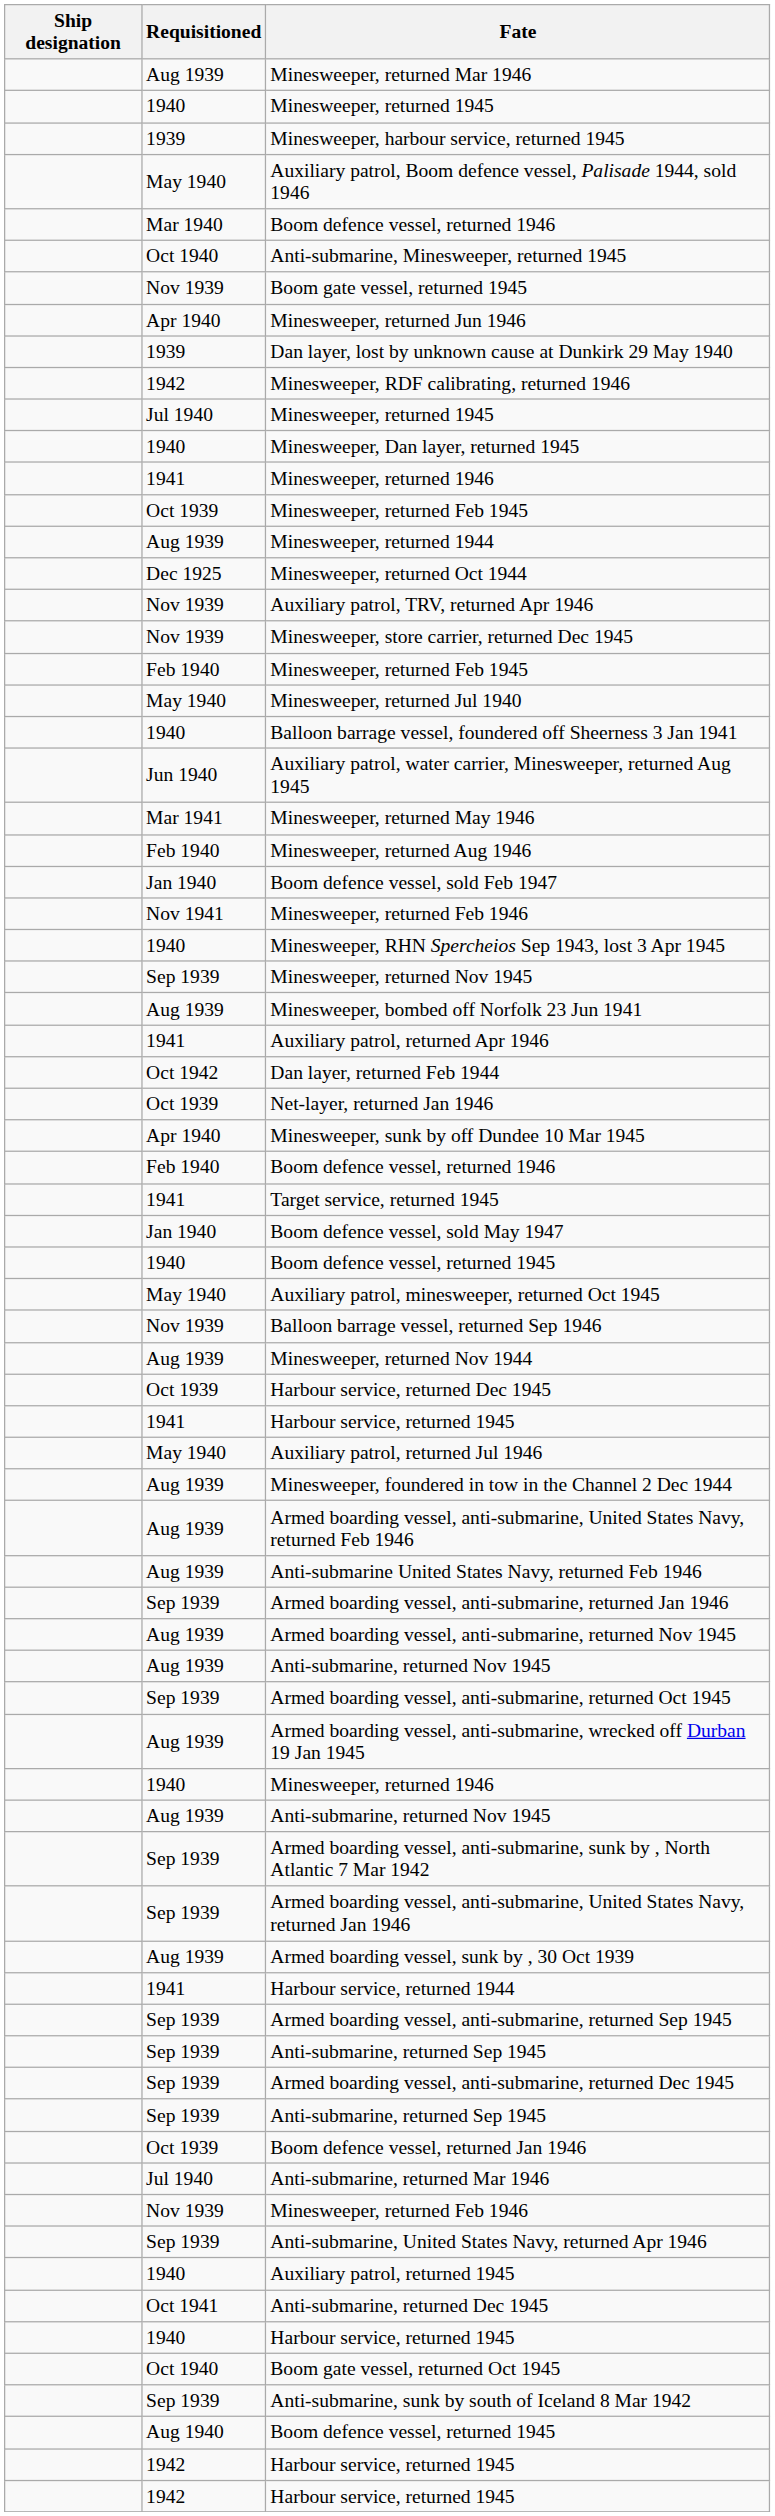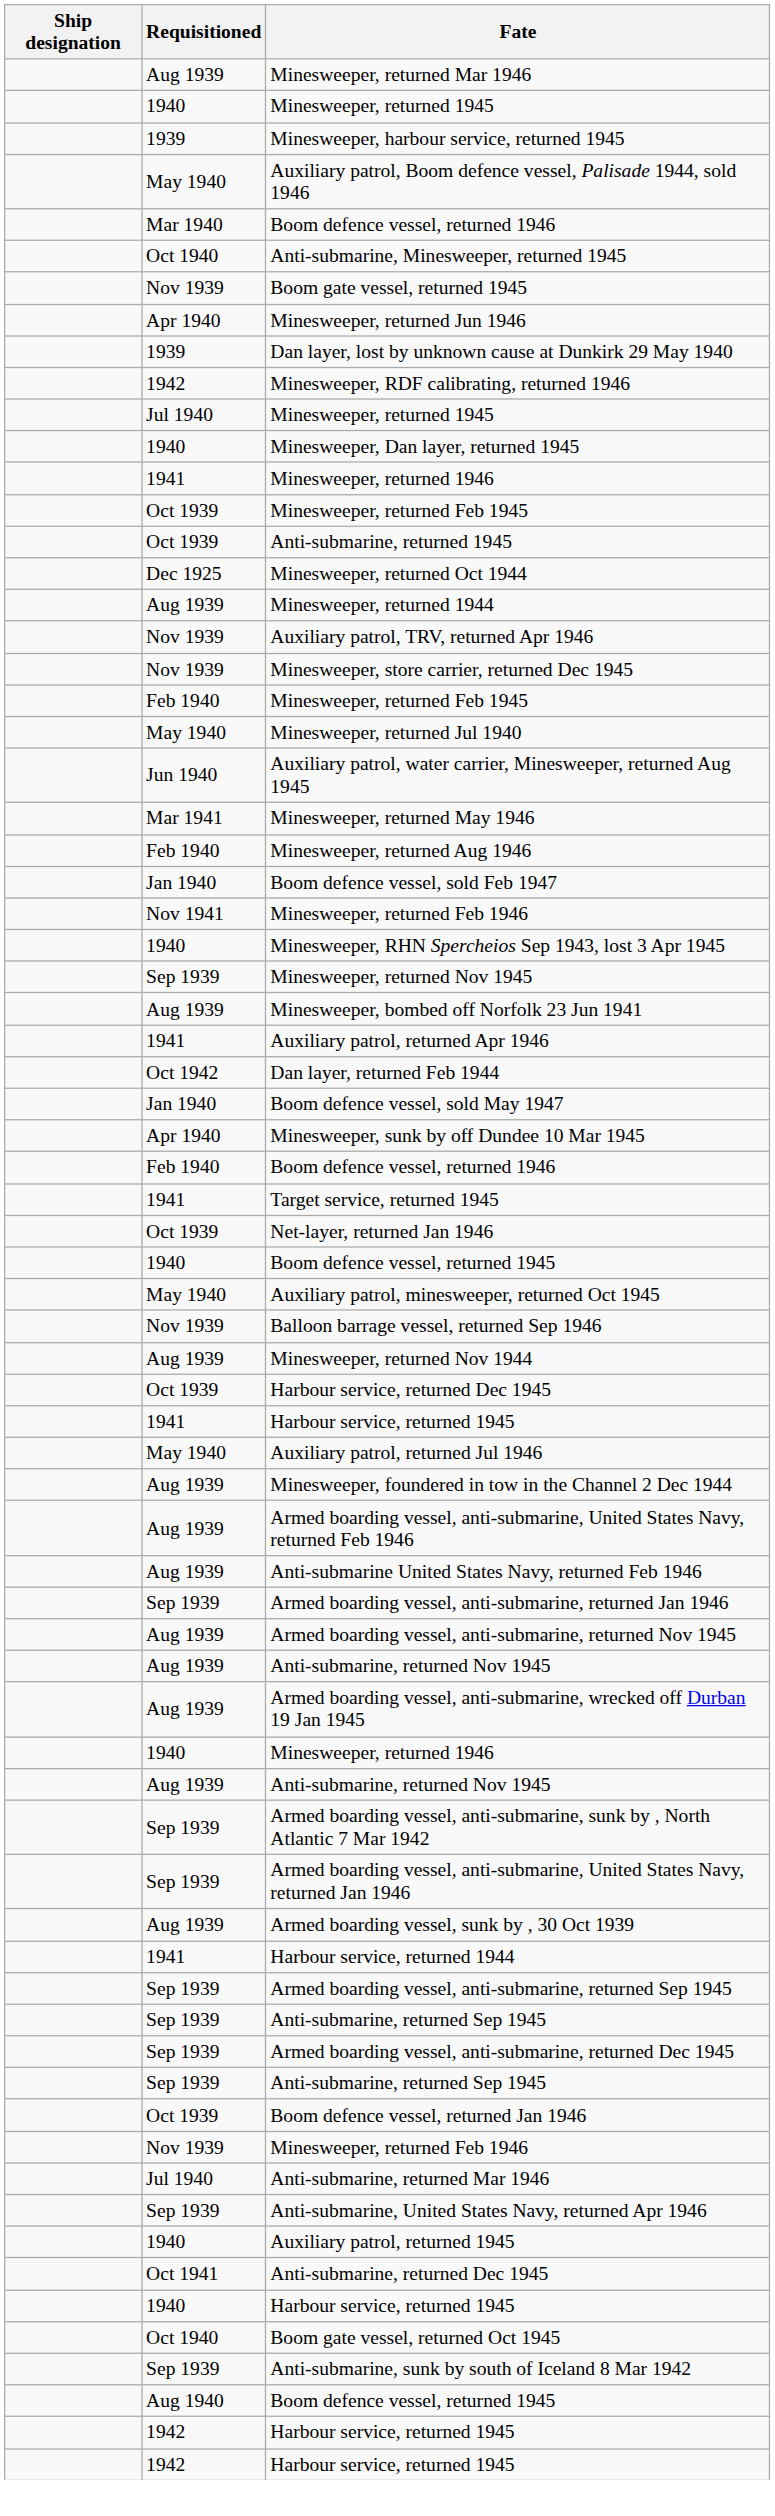 <table class="wikitable" style="font-size:97%;">
 <tr>
 <th>Ship designation</th>
 <th>Requisitioned</th>
 <th>Fate</th>
 </tr>
 <tr>
 <td></td>
 <td>Aug 1939</td>
 <td>Minesweeper, returned Mar 1946</td>
 </tr>
 <tr>
 <td></td>
 <td>1940</td>
 <td>Minesweeper, returned 1945</td>
 </tr>
 <tr>
 <td></td>
 <td>1939</td>
 <td>Minesweeper, harbour service, returned 1945</td>
 </tr>
 <tr>
 <td></td>
 <td>May 1940</td>
 <td>Auxiliary patrol, Boom defence vessel, <em>Palisade</em> 1944, sold 1946</td>
 </tr>
 <tr>
 <td></td>
 <td>Mar 1940</td>
 <td>Boom defence vessel, returned 1946</td>
 </tr>
 <tr>
 <td></td>
 <td>Oct 1940</td>
 <td>Anti-submarine, Minesweeper, returned 1945</td>
 </tr>
 <tr>
 <td></td>
 <td>Nov 1939</td>
 <td>Boom gate vessel, returned 1945</td>
 </tr>
 <tr>
 <td></td>
 <td>Apr 1940</td>
 <td>Minesweeper, returned Jun 1946</td>
 </tr>
 <tr>
 <td></td>
 <td>1939</td>
 <td>Dan layer, lost by unknown cause at Dunkirk 29 May 1940</td>
 </tr>
 <tr>
 <td></td>
 <td>1942</td>
 <td>Minesweeper, RDF calibrating, returned 1946</td>
 </tr>
 <tr>
 <td></td>
 <td>Jul 1940</td>
 <td>Minesweeper, returned 1945</td>
 </tr>
 <tr>
 <td></td>
 <td>1940</td>
 <td>Minesweeper, Dan layer, returned 1945</td>
 </tr>
 <tr>
 <td></td>
 <td>1941</td>
 <td>Minesweeper, returned 1946</td>
 </tr>
 <tr>
 <td></td>
 <td>Oct 1939</td>
 <td>Minesweeper, returned Feb 1945</td>
 </tr>
 <tr>
 <td></td>
-<td>Aug 1939</td>
-<td>Minesweeper, returned 1944</td>
+<td>Oct 1939</td>
+<td>Anti-submarine, returned 1945</td>
 </tr>
 <tr>
 <td></td>
 <td>Dec 1925</td>
 <td>Minesweeper, returned Oct 1944</td>
+</tr>
+<tr>
+<td></td>
+<td>Aug 1939</td>
+<td>Minesweeper, returned 1944</td>
 </tr>
 <tr>
 <td></td>
 <td>Nov 1939</td>
 <td>Auxiliary patrol, TRV, returned Apr 1946</td>
 </tr>
 <tr>
 <td></td>
 <td>Nov 1939</td>
 <td>Minesweeper, store carrier, returned Dec 1945</td>
 </tr>
 <tr>
 <td></td>
 <td>Feb 1940</td>
 <td>Minesweeper, returned Feb 1945</td>
 </tr>
 <tr>
 <td></td>
 <td>May 1940</td>
 <td>Minesweeper, returned Jul 1940</td>
-</tr>
-<tr>
-<td></td>
-<td>1940</td>
-<td>Balloon barrage vessel, foundered off Sheerness 3 Jan 1941</td>
 </tr>
 <tr>
 <td></td>
 <td>Jun 1940</td>
 <td>Auxiliary patrol, water carrier, Minesweeper, returned Aug 1945</td>
 </tr>
 <tr>
 <td></td>
 <td>Mar 1941</td>
 <td>Minesweeper, returned May 1946</td>
 </tr>
 <tr>
 <td></td>
 <td>Feb 1940</td>
 <td>Minesweeper, returned Aug 1946</td>
 </tr>
 <tr>
 <td></td>
 <td>Jan 1940</td>
 <td>Boom defence vessel, sold Feb 1947</td>
 </tr>
 <tr>
 <td></td>
 <td>Nov 1941</td>
 <td>Minesweeper, returned Feb 1946</td>
 </tr>
 <tr>
 <td></td>
 <td>1940</td>
 <td>Minesweeper, RHN <em>Spercheios</em> Sep 1943, lost 3 Apr 1945</td>
 </tr>
 <tr>
 <td></td>
 <td>Sep 1939</td>
 <td>Minesweeper, returned Nov 1945</td>
 </tr>
 <tr>
 <td></td>
 <td>Aug 1939</td>
 <td>Minesweeper, bombed off Norfolk 23 Jun 1941</td>
 </tr>
 <tr>
 <td></td>
 <td>1941</td>
 <td>Auxiliary patrol, returned Apr 1946</td>
 </tr>
 <tr>
 <td></td>
 <td>Oct 1942</td>
 <td>Dan layer, returned Feb 1944</td>
 </tr>
 <tr>
 <td></td>
-<td>Oct 1939</td>
-<td>Net-layer, returned Jan 1946</td>
+<td>Jan 1940</td>
+<td>Boom defence vessel, sold May 1947</td>
 </tr>
 <tr>
 <td></td>
 <td>Apr 1940</td>
 <td>Minesweeper, sunk by  off Dundee 10 Mar 1945</td>
 </tr>
 <tr>
 <td></td>
 <td>Feb 1940</td>
 <td>Boom defence vessel, returned 1946</td>
 </tr>
 <tr>
 <td></td>
 <td>1941</td>
 <td>Target service, returned 1945</td>
 </tr>
 <tr>
 <td></td>
-<td>Jan 1940</td>
-<td>Boom defence vessel, sold May 1947</td>
+<td>Oct 1939</td>
+<td>Net-layer, returned Jan 1946</td>
 </tr>
 <tr>
 <td></td>
 <td>1940</td>
 <td>Boom defence vessel, returned 1945</td>
 </tr>
 <tr>
 <td></td>
 <td>May 1940</td>
 <td>Auxiliary patrol, minesweeper, returned Oct 1945</td>
 </tr>
 <tr>
 <td></td>
 <td>Nov 1939</td>
 <td>Balloon barrage vessel, returned Sep 1946</td>
 </tr>
 <tr>
 <td></td>
 <td>Aug 1939</td>
 <td>Minesweeper, returned Nov 1944</td>
 </tr>
 <tr>
 <td></td>
 <td>Oct 1939</td>
 <td>Harbour service, returned Dec 1945</td>
 </tr>
 <tr>
 <td></td>
 <td>1941</td>
 <td>Harbour service, returned 1945</td>
 </tr>
 <tr>
 <td></td>
 <td>May 1940</td>
 <td>Auxiliary patrol, returned Jul 1946</td>
 </tr>
 <tr>
 <td></td>
 <td>Aug 1939</td>
 <td>Minesweeper, foundered in tow in the Channel 2 Dec 1944</td>
 </tr>
 <tr>
 <td></td>
 <td>Aug 1939</td>
 <td>Armed boarding vessel, anti-submarine, United States Navy, returned Feb 1946</td>
 </tr>
 <tr>
 <td></td>
 <td>Aug 1939</td>
 <td>Anti-submarine United States Navy, returned Feb 1946</td>
 </tr>
 <tr>
 <td></td>
 <td>Sep 1939</td>
 <td>Armed boarding vessel, anti-submarine, returned Jan 1946</td>
 </tr>
 <tr>
 <td></td>
 <td>Aug 1939</td>
 <td>Armed boarding vessel, anti-submarine, returned Nov 1945</td>
 </tr>
 <tr>
 <td></td>
 <td>Aug 1939</td>
 <td>Anti-submarine, returned Nov 1945</td>
 </tr>
 <tr>
 <td></td>
-<td>Sep 1939</td>
-<td>Armed boarding vessel, anti-submarine, returned Oct 1945</td>
-</tr>
-<tr>
-<td></td>
 <td>Aug 1939</td>
 <td>Armed boarding vessel, anti-submarine, wrecked off <a href='#'>Durban</a> 19 Jan 1945</td>
 </tr>
 <tr>
 <td></td>
 <td>1940</td>
 <td>Minesweeper, returned 1946</td>
 </tr>
 <tr>
 <td></td>
 <td>Aug 1939</td>
 <td>Anti-submarine, returned Nov 1945</td>
 </tr>
 <tr>
 <td></td>
 <td>Sep 1939</td>
 <td>Armed boarding vessel, anti-submarine, sunk by , North Atlantic 7 Mar 1942</td>
 </tr>
 <tr>
 <td></td>
 <td>Sep 1939</td>
 <td>Armed boarding vessel, anti-submarine, United States Navy, returned Jan 1946</td>
 </tr>
 <tr>
 <td></td>
 <td>Aug 1939</td>
 <td>Armed boarding vessel, sunk by , 30 Oct 1939</td>
 </tr>
 <tr>
 <td></td>
 <td>1941</td>
 <td>Harbour service, returned 1944</td>
 </tr>
 <tr>
 <td></td>
 <td>Sep 1939</td>
 <td>Armed boarding vessel, anti-submarine, returned Sep 1945</td>
 </tr>
 <tr>
 <td></td>
 <td>Sep 1939</td>
 <td>Anti-submarine, returned Sep 1945</td>
 </tr>
 <tr>
 <td></td>
 <td>Sep 1939</td>
 <td>Armed boarding vessel, anti-submarine, returned Dec 1945</td>
 </tr>
 <tr>
 <td></td>
 <td>Sep 1939</td>
 <td>Anti-submarine, returned Sep 1945</td>
 </tr>
 <tr>
 <td></td>
 <td>Oct 1939</td>
 <td>Boom defence vessel, returned Jan 1946</td>
 </tr>
 <tr>
 <td></td>
-<td>Jul 1940</td>
-<td>Anti-submarine, returned Mar 1946</td>
+<td>Nov 1939</td>
+<td>Minesweeper, returned Feb 1946</td>
 </tr>
 <tr>
 <td></td>
-<td>Nov 1939</td>
-<td>Minesweeper, returned Feb 1946</td>
+<td>Jul 1940</td>
+<td>Anti-submarine, returned Mar 1946</td>
 </tr>
 <tr>
 <td></td>
 <td>Sep 1939</td>
 <td>Anti-submarine, United States Navy, returned Apr 1946</td>
 </tr>
 <tr>
 <td></td>
 <td>1940</td>
 <td>Auxiliary patrol, returned 1945</td>
 </tr>
 <tr>
 <td></td>
 <td>Oct 1941</td>
 <td>Anti-submarine, returned Dec 1945</td>
 </tr>
 <tr>
 <td></td>
 <td>1940</td>
 <td>Harbour service, returned 1945</td>
 </tr>
 <tr>
 <td></td>
 <td>Oct 1940</td>
 <td>Boom gate vessel, returned Oct 1945</td>
 </tr>
 <tr>
 <td></td>
 <td>Sep 1939</td>
 <td>Anti-submarine, sunk by  south of Iceland 8 Mar 1942</td>
 </tr>
 <tr>
 <td></td>
 <td>Aug 1940</td>
 <td>Boom defence vessel, returned 1945</td>
 </tr>
 <tr>
 <td></td>
 <td>1942</td>
 <td>Harbour service, returned 1945</td>
 </tr>
 <tr>
 <td></td>
 <td>1942</td>
 <td>Harbour service, returned 1945</td>
 </tr>
 <tr>
 </tr>
 </table>
